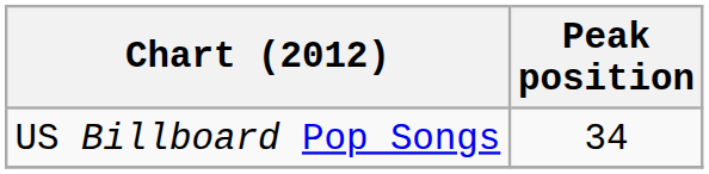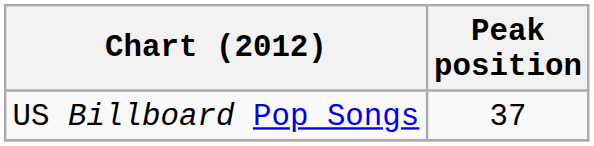 <table class="wikitable sortable">
 <tr>
 <th>Chart (2012)</th>
 <th>Peak<br>position</th>
 </tr>
 <tr>
 <td>US <em>Billboard</em> <a href='#'>Pop Songs</a></td>
-<td style="text-align:center;">34</td>
+<td style="text-align:center;">37</td>
 </tr>
 <tr>
 </tr>
 </table>
